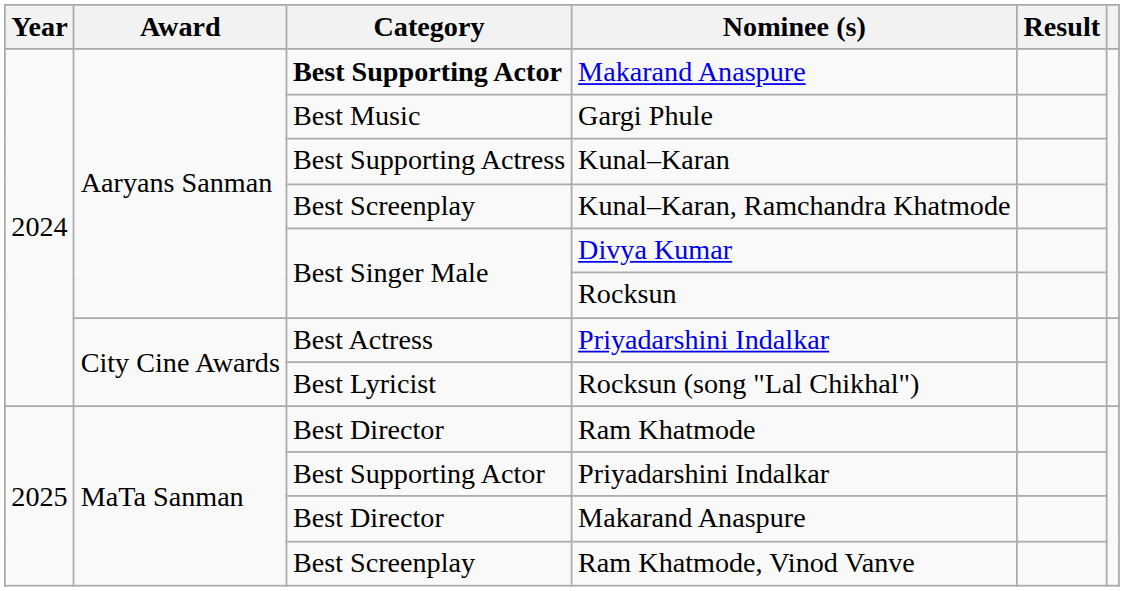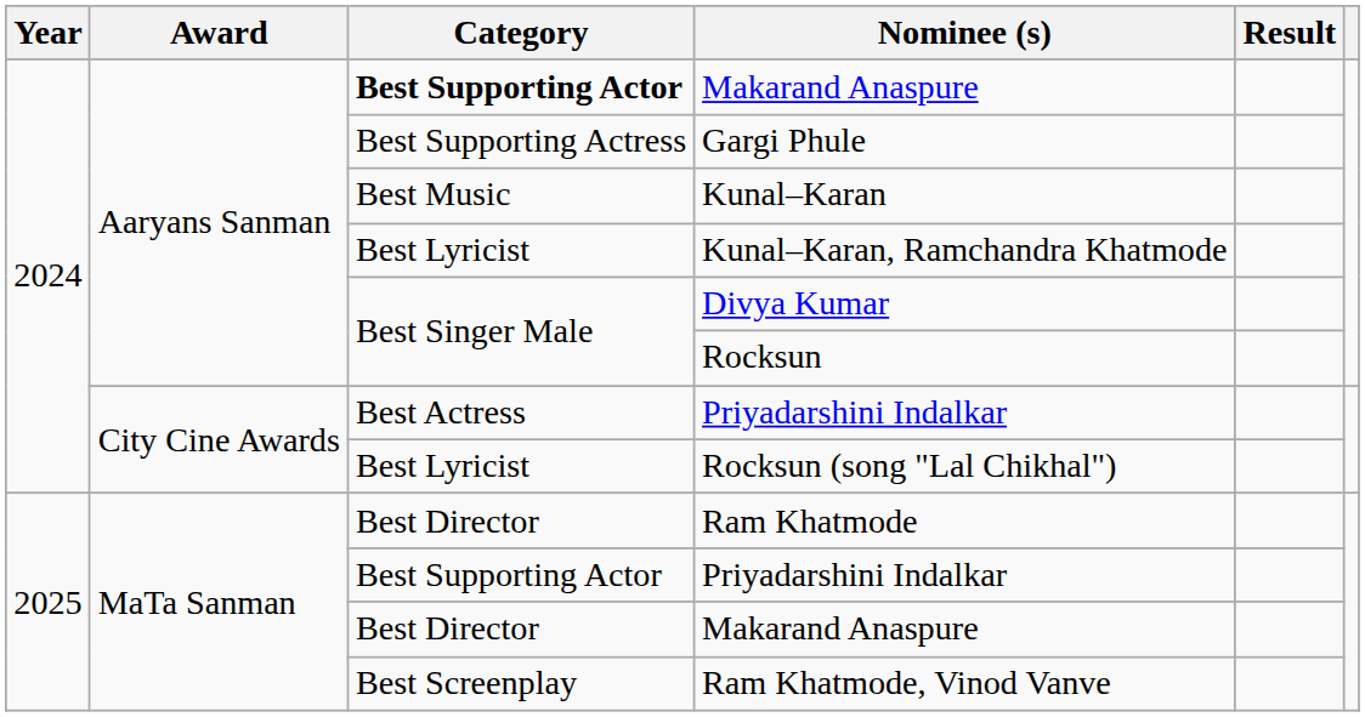 <table class="wikitable">
 <tr>
 <th>Year</th>
 <th>Award</th>
 <th>Category</th>
 <th>Nominee (s)</th>
 <th>Result</th>
 <th></th>
 </tr>
 <tr>
 <td rowspan="8">2024</td>
 <td rowspan="6">Aaryans Sanman</td>
 <td><strong>Best Supporting Actor</strong></td>
 <td><a href='#'>Makarand Anaspure</a></td>
 <td></td>
 <td rowspan="6"></td>
 </tr>
 <tr>
-<td>Best Music</td>
+<td>Best Supporting Actress</td>
 <td>Gargi Phule</td>
 <td></td>
 </tr>
 <tr>
-<td>Best Supporting Actress</td>
+<td>Best Music</td>
 <td>Kunal–Karan</td>
 <td></td>
 </tr>
 <tr>
-<td>Best Screenplay</td>
+<td>Best Lyricist</td>
 <td>Kunal–Karan, Ramchandra Khatmode</td>
 <td></td>
 </tr>
 <tr>
 <td rowspan="2">Best Singer Male</td>
 <td><a href='#'>Divya Kumar</a></td>
 <td></td>
 </tr>
 <tr>
 <td>Rocksun</td>
 <td></td>
 </tr>
 <tr>
 <td rowspan="2">City Cine Awards</td>
 <td>Best Actress</td>
 <td><a href='#'>Priyadarshini Indalkar</a></td>
 <td></td>
 <td rowspan="2"></td>
 </tr>
 <tr>
 <td>Best Lyricist</td>
 <td>Rocksun (song "Lal Chikhal")</td>
 <td></td>
 </tr>
 <tr>
 <td rowspan="4">2025</td>
 <td rowspan="4">MaTa Sanman</td>
 <td>Best Director</td>
 <td>Ram Khatmode</td>
 <td></td>
 <td rowspan="4"></td>
 </tr>
 <tr>
 <td>Best Supporting Actor</td>
 <td>Priyadarshini Indalkar</td>
 <td></td>
 </tr>
 <tr>
 <td>Best Director</td>
 <td>Makarand Anaspure</td>
 <td></td>
 </tr>
 <tr>
 <td>Best Screenplay</td>
 <td>Ram Khatmode, Vinod Vanve</td>
 <td></td>
 </tr>
 </table>
